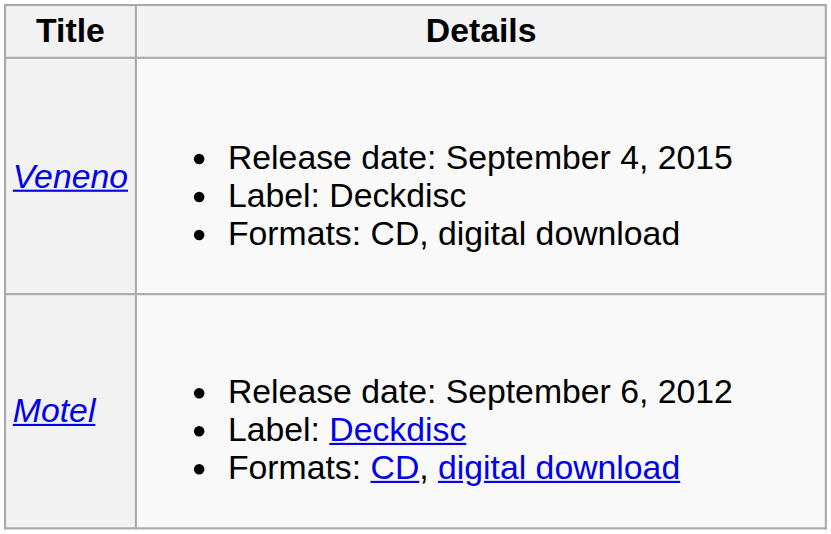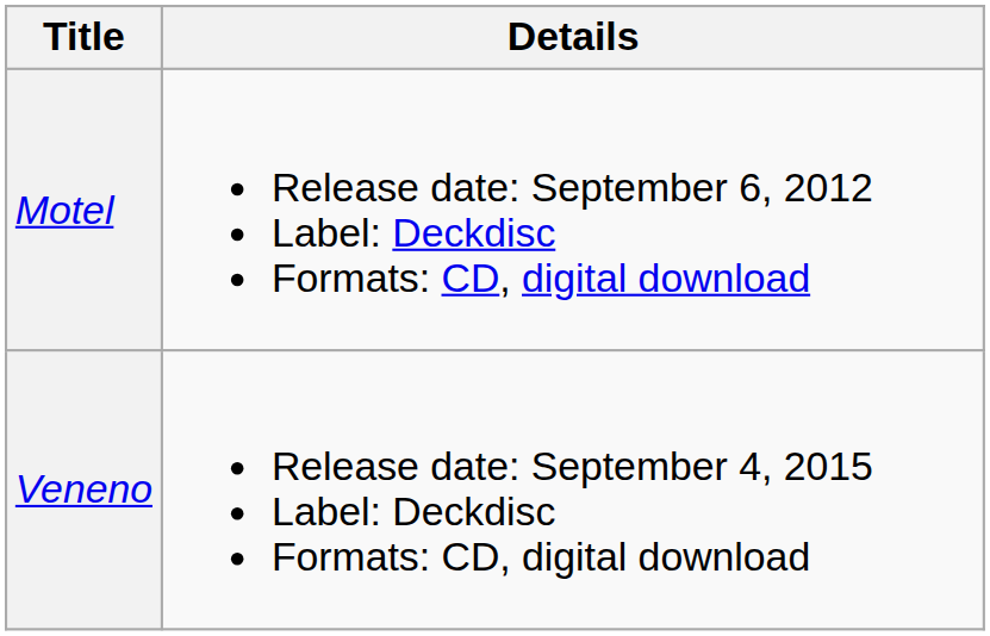 <table class="wikitable plainrowheaders">
 <tr>
 <th rowspan="1" style="width:3em;">Title</th>
 <th rowspan="1" style="width:20em;">Details</th>
 </tr>
 <tr>
+<td scope="row" style="background-color: #f2f2f2;"><em><a href='#'>Motel</a></em></td>
+<td><br><ul><li>Release date: September 6, 2012</li><li>Label: <a href='#'>Deckdisc</a></li><li>Formats: <a href='#'>CD</a>, <a href='#'>digital download</a></li></ul></td>
+</tr>
+<tr>
 <td scope="row" style="background-color: #f2f2f2;"><em><a href='#'>Veneno</a></em></td>
 <td><br><ul><li>Release date: September 4, 2015</li><li>Label: Deckdisc</li><li>Formats: CD, digital download</li></ul></td>
 </tr>
-<tr>
-<td scope="row" style="background-color: #f2f2f2;"><em><a href='#'>Motel</a></em></td>
-<td><br><ul><li>Release date: September 6, 2012</li><li>Label: <a href='#'>Deckdisc</a></li><li>Formats: <a href='#'>CD</a>, <a href='#'>digital download</a></li></ul></td>
-</tr>
 </table>
